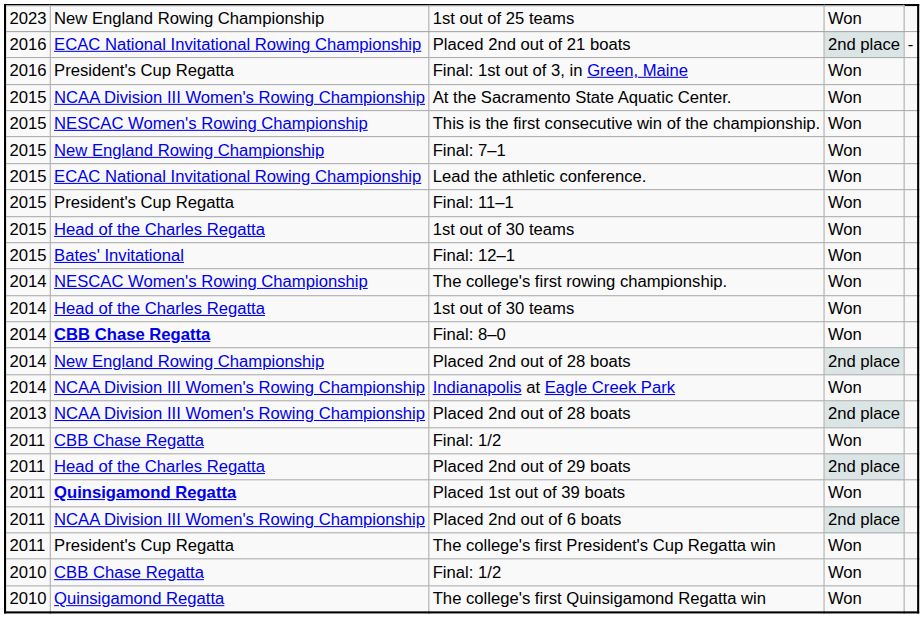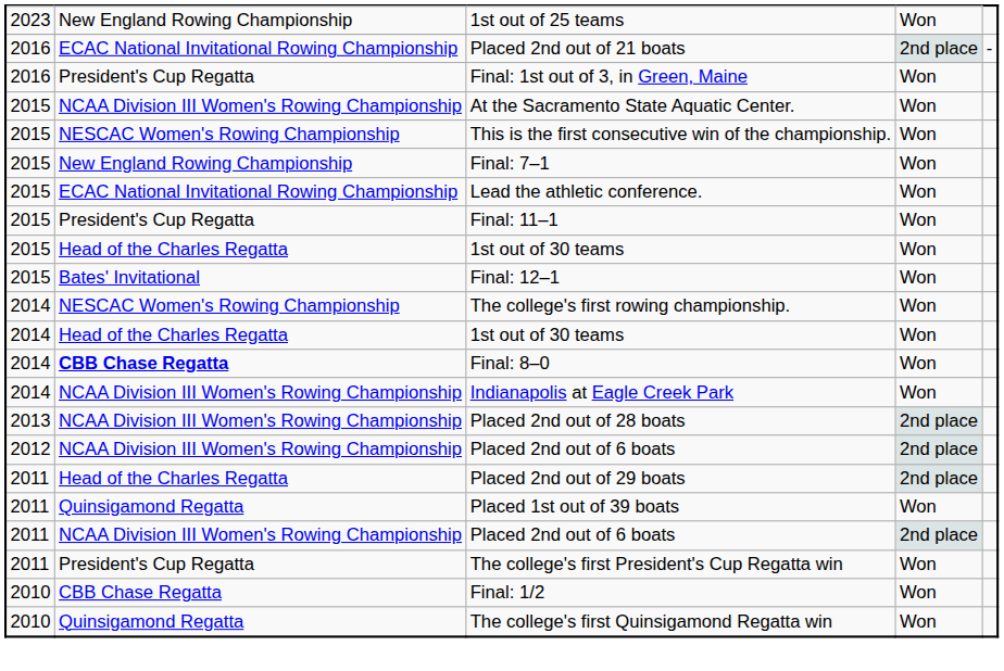 <table class="wikitable sortable" style="margin:0.5em 1em 0.5em 0; border:2px #000000 solid; border-collapse:collapse;" style="text-align:center">
 <tr>
 </tr>
 <tr>
 <td>2023</td>
 <td>New England Rowing Championship</td>
 <td>1st out of 25 teams</td>
 <td>Won</td>
 </tr>
 <tr ->
 </tr>
 <tr>
 <td>2016</td>
 <td><a href='#'>ECAC National Invitational Rowing Championship</a></td>
 <td>Placed 2nd out of 21 boats</td>
 <td align="center" bgcolor="#DCE5E5">2nd place</td>
 <td>-</td>
 </tr>
 <tr>
 <td>2016</td>
 <td>President's Cup Regatta</td>
 <td>Final: 1st out of 3, in <a href='#'>Green, Maine</a></td>
 <td>Won</td>
 <td></td>
 </tr>
 <tr>
 <td>2015</td>
 <td><a href='#'>NCAA Division III Women's Rowing Championship</a></td>
 <td>At the Sacramento State Aquatic Center.</td>
 <td>Won</td>
 <td></td>
 </tr>
 <tr>
 <td>2015</td>
 <td><a href='#'>NESCAC Women's Rowing Championship</a></td>
 <td>This is the first consecutive win of the championship.</td>
 <td>Won</td>
 <td></td>
 </tr>
 <tr>
 <td>2015</td>
 <td><a href='#'>New England Rowing Championship</a></td>
 <td>Final: 7–1</td>
 <td>Won</td>
 <td></td>
 </tr>
 <tr>
 <td>2015</td>
 <td><a href='#'>ECAC National Invitational Rowing Championship</a></td>
 <td>Lead the athletic conference.</td>
 <td>Won</td>
 <td></td>
 </tr>
 <tr>
 <td>2015</td>
 <td>President's Cup Regatta</td>
 <td>Final: 11–1</td>
 <td>Won</td>
 <td></td>
 </tr>
 <tr>
 <td>2015</td>
 <td><a href='#'>Head of the Charles Regatta</a></td>
 <td>1st out of 30 teams</td>
 <td>Won</td>
 <td></td>
 </tr>
 <tr>
 <td>2015</td>
 <td><a href='#'>Bates' Invitational</a></td>
 <td>Final: 12–1</td>
 <td>Won</td>
 <td></td>
 </tr>
 <tr>
 <td>2014</td>
 <td><a href='#'>NESCAC Women's Rowing Championship</a></td>
 <td>The college's first rowing championship.</td>
 <td>Won</td>
 <td></td>
 </tr>
 <tr>
 <td>2014</td>
 <td><a href='#'>Head of the Charles Regatta</a></td>
 <td>1st out of 30 teams</td>
 <td>Won</td>
 <td></td>
 </tr>
 <tr>
 <td>2014</td>
 <td><strong><a href='#'>CBB Chase Regatta</a></strong></td>
 <td>Final: 8–0</td>
 <td>Won</td>
 <td></td>
 </tr>
 <tr>
 <td>2014</td>
-<td><a href='#'>New England Rowing Championship</a></td>
-<td>Placed 2nd out of 28 boats</td>
-<td align="center" bgcolor="#DCE5E5">2nd place</td>
-<td></td>
-</tr>
-<tr>
-<td>2014</td>
 <td><a href='#'>NCAA Division III Women's Rowing Championship</a></td>
 <td><a href='#'>Indianapolis</a> at <a href='#'>Eagle Creek Park</a></td>
 <td>Won</td>
 <td></td>
 </tr>
 <tr>
 <td>2013</td>
 <td><a href='#'>NCAA Division III Women's Rowing Championship</a></td>
 <td>Placed 2nd out of 28 boats</td>
 <td align="center" bgcolor="#DCE5E5">2nd place</td>
 <td></td>
 </tr>
 <tr>
-<td>2011</td>
-<td><a href='#'>CBB Chase Regatta</a></td>
-<td>Final: 1/2</td>
-<td>Won</td>
+<td>2012</td>
+<td><a href='#'>NCAA Division III Women's Rowing Championship</a></td>
+<td>Placed 2nd out of 6 boats</td>
+<td align="center" bgcolor="#DCE5E5">2nd place</td>
 <td></td>
 </tr>
 <tr>
 <td>2011</td>
 <td><a href='#'>Head of the Charles Regatta</a></td>
 <td>Placed 2nd out of 29 boats</td>
 <td align="center" bgcolor="#DCE5E5">2nd place</td>
 <td></td>
 </tr>
 <tr>
 <td>2011</td>
-<td><strong><a href='#'>Quinsigamond Regatta</a></strong></td>
+<td><a href='#'>Quinsigamond Regatta</a></td>
 <td>Placed 1st out of 39 boats</td>
 <td>Won</td>
 <td></td>
 </tr>
 <tr>
 <td>2011</td>
 <td><a href='#'>NCAA Division III Women's Rowing Championship</a></td>
 <td>Placed 2nd out of 6 boats</td>
 <td align="center" bgcolor="#DCE5E5">2nd place</td>
 <td></td>
 </tr>
 <tr>
 <td>2011</td>
 <td>President's Cup Regatta</td>
 <td>The college's first President's Cup Regatta win</td>
 <td>Won</td>
 <td></td>
 </tr>
 <tr>
 <td>2010</td>
 <td><a href='#'>CBB Chase Regatta</a></td>
 <td>Final: 1/2</td>
 <td>Won</td>
 <td></td>
 </tr>
 <tr>
 <td>2010</td>
 <td><a href='#'>Quinsigamond Regatta</a></td>
 <td>The college's first Quinsigamond Regatta win</td>
 <td>Won</td>
 <td></td>
 </tr>
 </table>
